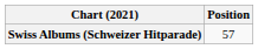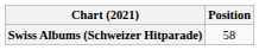 <table class="wikitable plainrowheaders" style="text-align:center">
 <tr>
 <th scope="col">Chart (2021)</th>
 <th scope="col">Position</th>
 </tr>
 <tr>
 <th scope="row">Swiss Albums (Schweizer Hitparade)</th>
-<td>57</td>
+<td>58</td>
 </tr>
 </table>
